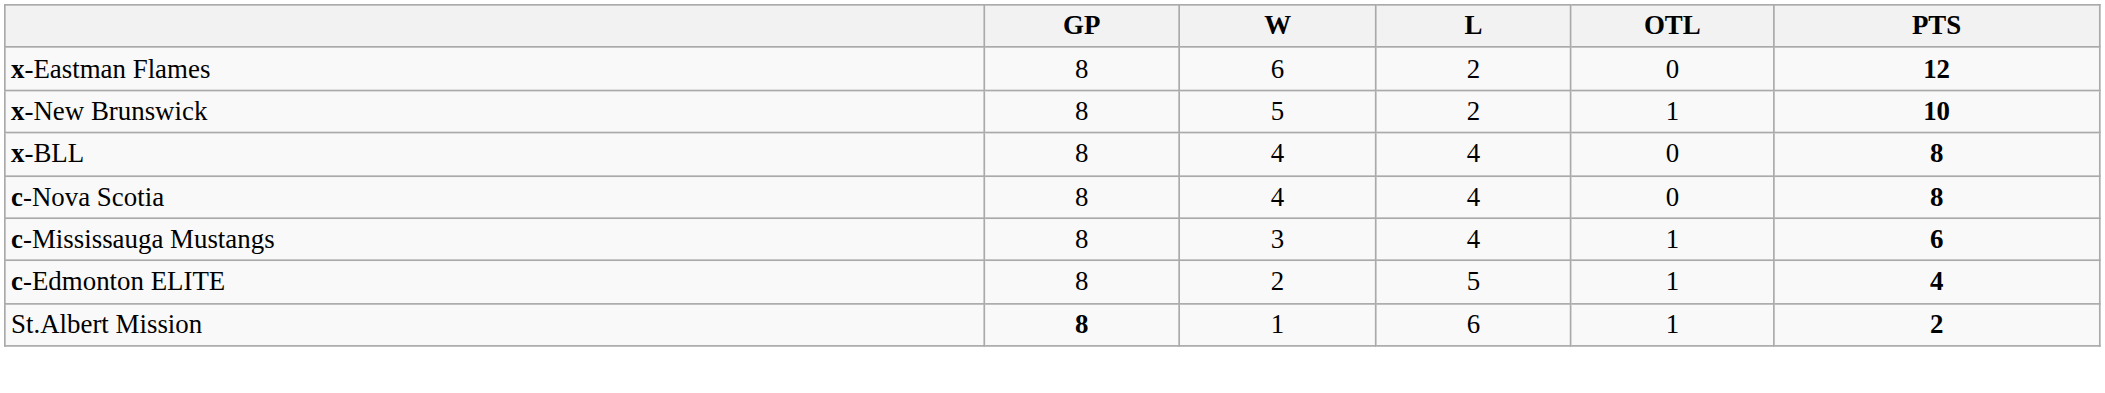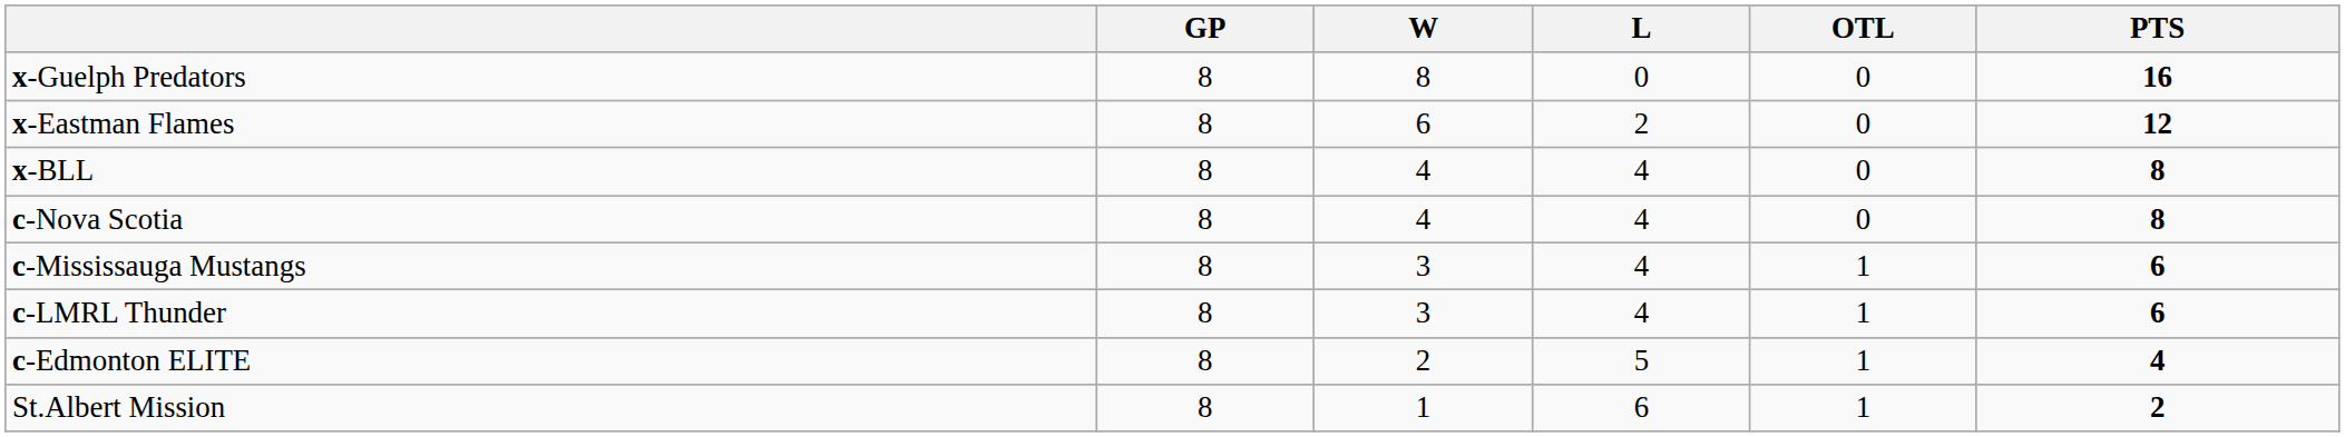 <table class="wikitable" style="text-align:center">
 <tr>
 <th bgcolor="#DDDDFF" width="15%"></th>
 <th bgcolor="#DDDDFF" width="3%">GP</th>
 <th bgcolor="#DDDDFF" width="3%">W</th>
 <th bgcolor="#DDDDFF" width="3%">L</th>
 <th bgcolor="#DDDDFF" width="3%">OTL</th>
 <th bgcolor="#DDDDFF" width="5%">PTS</th>
 </tr>
 <tr>
+<td align=left><strong>x</strong>-Guelph Predators</td>
+<td>8</td>
+<td>8</td>
+<td>0</td>
+<td>0</td>
+<td><strong>16</strong></td>
+</tr>
+<tr>
 <td align=left><strong>x</strong>-Eastman Flames</td>
 <td>8</td>
 <td>6</td>
 <td>2</td>
 <td>0</td>
 <td><strong>12</strong></td>
-</tr>
-<tr>
-<td align=left><strong>x</strong>-New Brunswick</td>
-<td>8</td>
-<td>5</td>
-<td>2</td>
-<td>1</td>
-<td><strong>10</strong></td>
 </tr>
 <tr>
 <td align=left><strong>x</strong>-BLL</td>
 <td>8</td>
 <td>4</td>
 <td>4</td>
 <td>0</td>
 <td><strong>8</strong></td>
 </tr>
 <tr>
 <td align=left><strong>c</strong>-Nova Scotia</td>
 <td>8</td>
 <td>4</td>
 <td>4</td>
 <td>0</td>
 <td><strong>8</strong></td>
 </tr>
 <tr>
 <td align=left><strong>c</strong>-Mississauga Mustangs</td>
 <td>8</td>
 <td>3</td>
 <td>4</td>
 <td>1</td>
 <td><strong>6</strong></td>
 </tr>
 <tr>
+<td align=left><strong>c</strong>-LMRL Thunder</td>
+<td>8</td>
+<td>3</td>
+<td>4</td>
+<td>1</td>
+<td><strong>6</strong></td>
+</tr>
+<tr>
 <td align=left><strong>c</strong>-Edmonton ELITE</td>
 <td>8</td>
 <td>2</td>
 <td>5</td>
 <td>1</td>
 <td><strong>4</strong></td>
 </tr>
 <tr>
 <td align=left>St.Albert Mission</td>
-<td><strong>8</strong></td>
+<td>8</td>
 <td>1</td>
 <td>6</td>
 <td>1</td>
 <td><strong>2</strong></td>
 </tr>
 </table>
